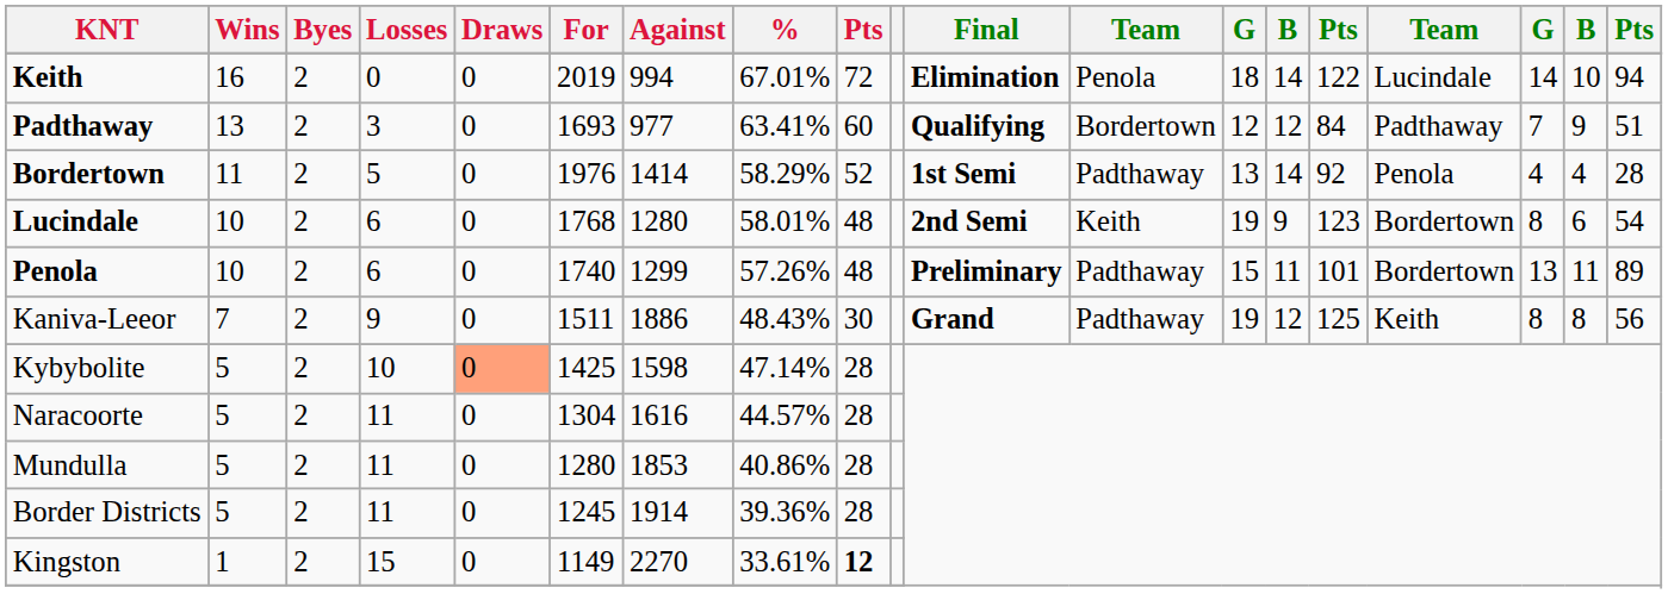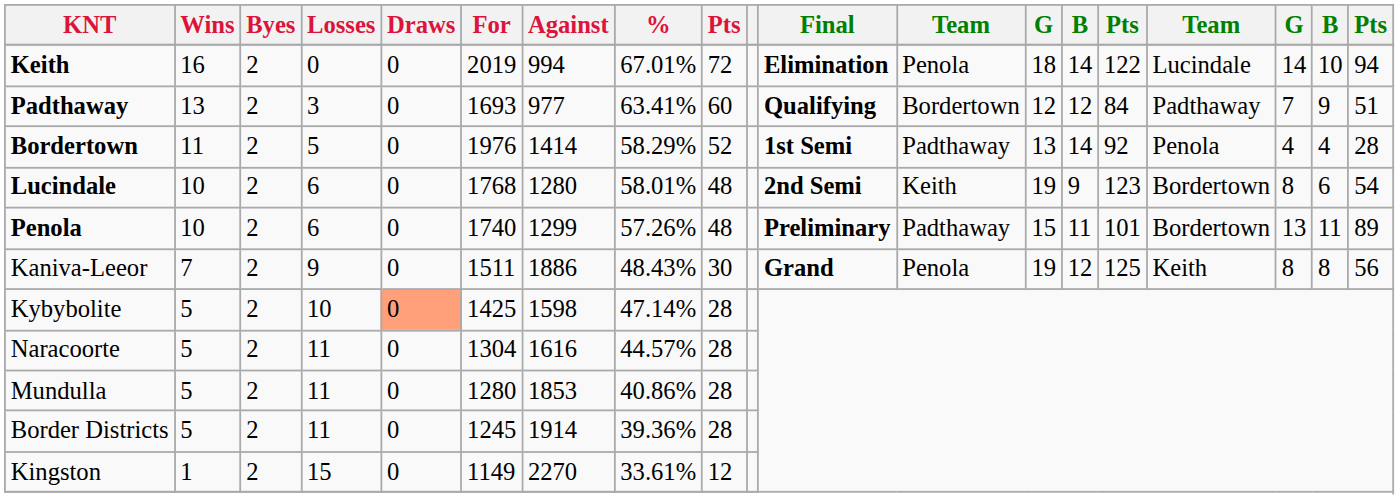 <table style="font-size: 85%; text-align: left;" class="wikitable">
 <tr>
 <th style="color:crimson">KNT</th>
 <th style="color:crimson">Wins</th>
 <th style="color:crimson">Byes</th>
 <th style="color:crimson">Losses</th>
 <th style="color:crimson">Draws</th>
 <th style="color:crimson">For</th>
 <th style="color:crimson">Against</th>
 <th style="color:crimson">%</th>
 <th style="color:crimson">Pts</th>
 <th></th>
 <th style="color:green">Final</th>
 <th style="color:green">Team</th>
 <th style="color:green">G</th>
 <th style="color:green">B</th>
 <th style="color:green">Pts</th>
 <th style="color:green">Team</th>
 <th style="color:green">G</th>
 <th style="color:green">B</th>
 <th style="color:green">Pts</th>
 </tr>
 <tr>
 </tr>
 <tr>
 </tr>
 <tr>
 <td><strong>	Keith	</strong></td>
 <td>16</td>
 <td>2</td>
 <td>0</td>
 <td>0</td>
 <td>2019</td>
 <td>994</td>
 <td>67.01%</td>
 <td>72</td>
 <td></td>
 <td><strong>Elimination</strong></td>
 <td>Penola</td>
 <td>18</td>
 <td>14</td>
 <td>122</td>
 <td>Lucindale</td>
 <td>14</td>
 <td>10</td>
 <td>94</td>
 </tr>
 <tr>
 <td><strong>	Padthaway	</strong></td>
 <td>13</td>
 <td>2</td>
 <td>3</td>
 <td>0</td>
 <td>1693</td>
 <td>977</td>
 <td>63.41%</td>
 <td>60</td>
 <td></td>
 <td><strong>Qualifying</strong></td>
 <td>Bordertown</td>
 <td>12</td>
 <td>12</td>
 <td>84</td>
 <td>Padthaway</td>
 <td>7</td>
 <td>9</td>
 <td>51</td>
 </tr>
 <tr>
 <td><strong>	Bordertown	</strong></td>
 <td>11</td>
 <td>2</td>
 <td>5</td>
 <td>0</td>
 <td>1976</td>
 <td>1414</td>
 <td>58.29%</td>
 <td>52</td>
 <td></td>
 <td><strong>1st Semi</strong></td>
 <td>Padthaway</td>
 <td>13</td>
 <td>14</td>
 <td>92</td>
 <td>Penola</td>
 <td>4</td>
 <td>4</td>
 <td>28</td>
 </tr>
 <tr>
 <td><strong>	Lucindale	</strong></td>
 <td>10</td>
 <td>2</td>
 <td>6</td>
 <td>0</td>
 <td>1768</td>
 <td>1280</td>
 <td>58.01%</td>
 <td>48</td>
 <td></td>
 <td><strong>2nd Semi</strong></td>
 <td>Keith</td>
 <td>19</td>
 <td>9</td>
 <td>123</td>
 <td>Bordertown</td>
 <td>8</td>
 <td>6</td>
 <td>54</td>
 </tr>
 <tr ||>
 <td><strong>	Penola	</strong></td>
 <td>10</td>
 <td>2</td>
 <td>6</td>
 <td>0</td>
 <td>1740</td>
 <td>1299</td>
 <td>57.26%</td>
 <td>48</td>
 <td></td>
 <td><strong>Preliminary</strong></td>
 <td>Padthaway</td>
 <td>15</td>
 <td>11</td>
 <td>101</td>
 <td>Bordertown</td>
 <td>13</td>
 <td>11</td>
 <td>89</td>
 </tr>
 <tr>
 <td>Kaniva-Leeor</td>
 <td>7</td>
 <td>2</td>
 <td>9</td>
 <td>0</td>
 <td>1511</td>
 <td>1886</td>
 <td>48.43%</td>
 <td>30</td>
 <td></td>
 <td><strong>Grand</strong></td>
-<td>Padthaway</td>
+<td>Penola</td>
 <td>19</td>
 <td>12</td>
 <td>125</td>
 <td>Keith</td>
 <td>8</td>
 <td>8</td>
 <td>56</td>
 </tr>
 <tr>
 <td>Kybybolite</td>
 <td>5</td>
 <td>2</td>
 <td>10</td>
 <td style="background: lightsalmon;">0</td>
 <td>1425</td>
 <td>1598</td>
 <td>47.14%</td>
 <td>28</td>
 <td></td>
 </tr>
 <tr>
 <td>Naracoorte</td>
 <td>5</td>
 <td>2</td>
 <td>11</td>
 <td>0</td>
 <td>1304</td>
 <td>1616</td>
 <td>44.57%</td>
 <td>28</td>
 <td></td>
 </tr>
 <tr>
 <td>Mundulla</td>
 <td>5</td>
 <td>2</td>
 <td>11</td>
 <td>0</td>
 <td>1280</td>
 <td>1853</td>
 <td>40.86%</td>
 <td>28</td>
 <td></td>
 </tr>
 <tr>
 <td>Border Districts</td>
 <td>5</td>
 <td>2</td>
 <td>11</td>
 <td>0</td>
 <td>1245</td>
 <td>1914</td>
 <td>39.36%</td>
 <td>28</td>
 <td></td>
 </tr>
 <tr>
 <td>Kingston</td>
 <td>1</td>
 <td>2</td>
 <td>15</td>
 <td>0</td>
 <td>1149</td>
 <td>2270</td>
 <td>33.61%</td>
-<td><strong>12</strong></td>
+<td>12</td>
 <td></td>
 </tr>
 <tr>
 </tr>
 </table>
